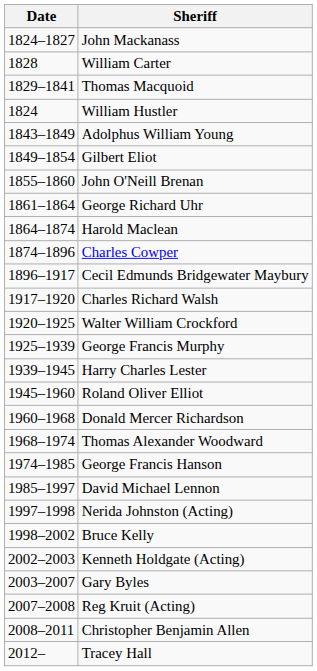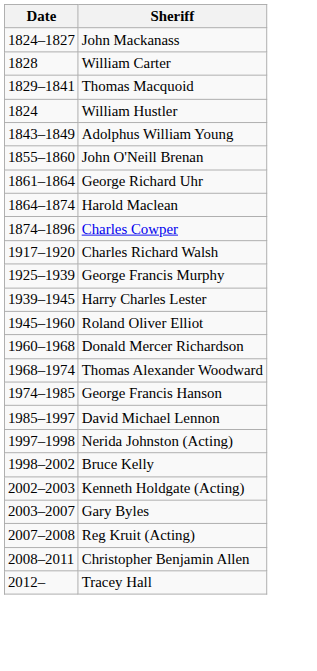 <table class="wikitable">
 <tr>
 <th>Date</th>
 <th>Sheriff</th>
 </tr>
 <tr>
 <td>1824–1827</td>
 <td>John Mackanass</td>
 </tr>
 <tr>
 <td>1828</td>
 <td>William Carter</td>
 </tr>
 <tr>
 <td>1829–1841</td>
 <td>Thomas Macquoid</td>
 </tr>
 <tr>
 <td>1824</td>
 <td>William Hustler</td>
 </tr>
 <tr>
 <td>1843–1849</td>
 <td>Adolphus William Young</td>
 </tr>
 <tr>
-<td>1849–1854</td>
-<td>Gilbert Eliot</td>
-</tr>
-<tr>
 <td>1855–1860</td>
 <td>John O'Neill Brenan</td>
 </tr>
 <tr>
 <td>1861–1864</td>
 <td>George Richard Uhr</td>
 </tr>
 <tr>
 <td>1864–1874</td>
 <td>Harold Maclean</td>
 </tr>
 <tr>
 <td>1874–1896</td>
 <td><a href='#'>Charles Cowper</a></td>
 </tr>
 <tr>
-<td>1896–1917</td>
-<td>Cecil Edmunds Bridgewater Maybury</td>
-</tr>
-<tr>
 <td>1917–1920</td>
 <td>Charles Richard Walsh</td>
-</tr>
-<tr>
-<td>1920–1925</td>
-<td>Walter William Crockford</td>
 </tr>
 <tr>
 <td>1925–1939</td>
 <td>George Francis Murphy</td>
 </tr>
 <tr>
 <td>1939–1945</td>
 <td>Harry Charles Lester</td>
 </tr>
 <tr>
 <td>1945–1960</td>
 <td>Roland Oliver Elliot</td>
 </tr>
 <tr>
 <td>1960–1968</td>
 <td>Donald Mercer Richardson</td>
 </tr>
 <tr>
 <td>1968–1974</td>
 <td>Thomas Alexander Woodward</td>
 </tr>
 <tr>
 <td>1974–1985</td>
 <td>George Francis Hanson</td>
 </tr>
 <tr>
 <td>1985–1997</td>
 <td>David Michael Lennon</td>
 </tr>
 <tr>
 <td>1997–1998</td>
 <td>Nerida Johnston (Acting)</td>
 </tr>
 <tr>
 <td>1998–2002</td>
 <td>Bruce Kelly</td>
 </tr>
 <tr>
 <td>2002–2003</td>
 <td>Kenneth Holdgate (Acting)</td>
 </tr>
 <tr>
 <td>2003–2007</td>
 <td>Gary Byles</td>
 </tr>
 <tr>
 <td>2007–2008</td>
 <td>Reg Kruit (Acting)</td>
 </tr>
 <tr>
 <td>2008–2011</td>
 <td>Christopher Benjamin Allen</td>
 </tr>
 <tr>
 <td>2012–</td>
 <td>Tracey Hall</td>
 </tr>
 </table>
